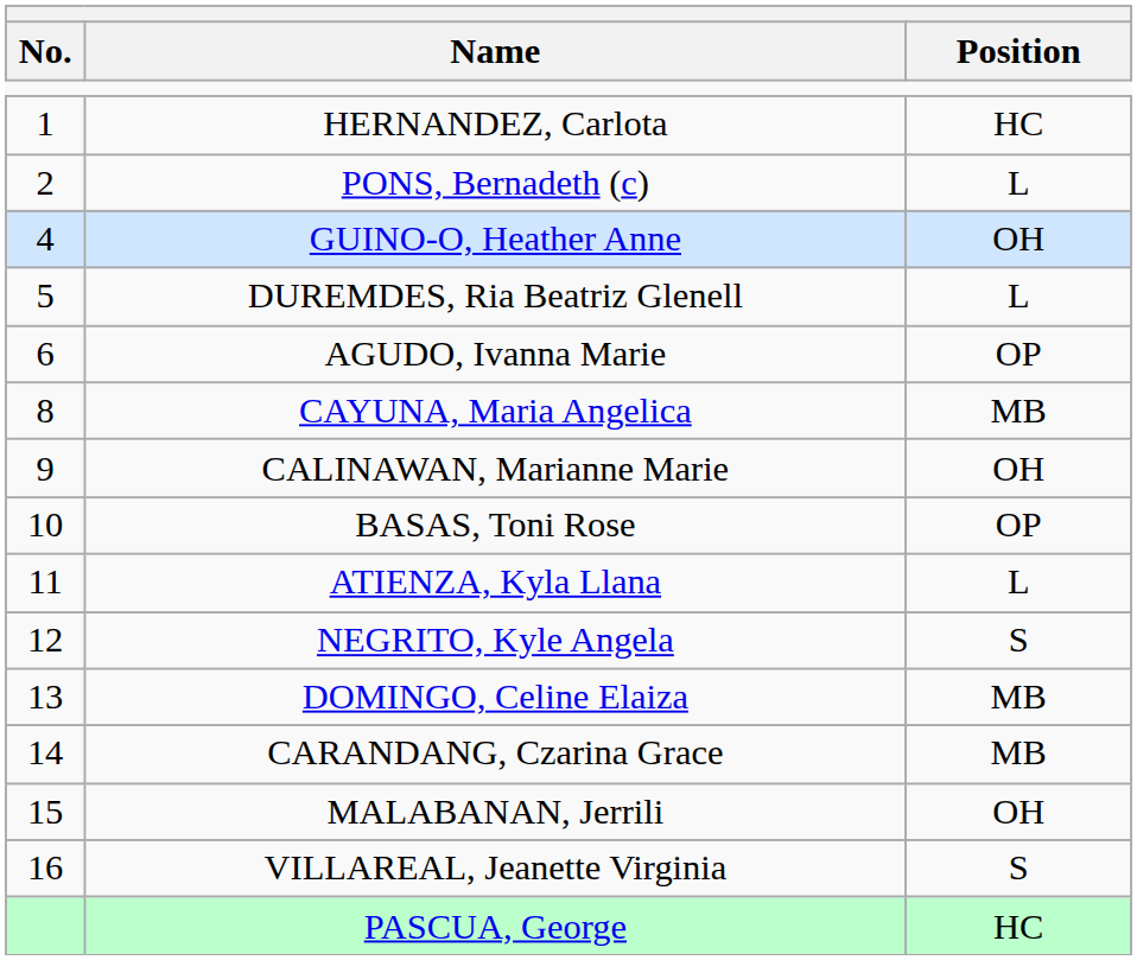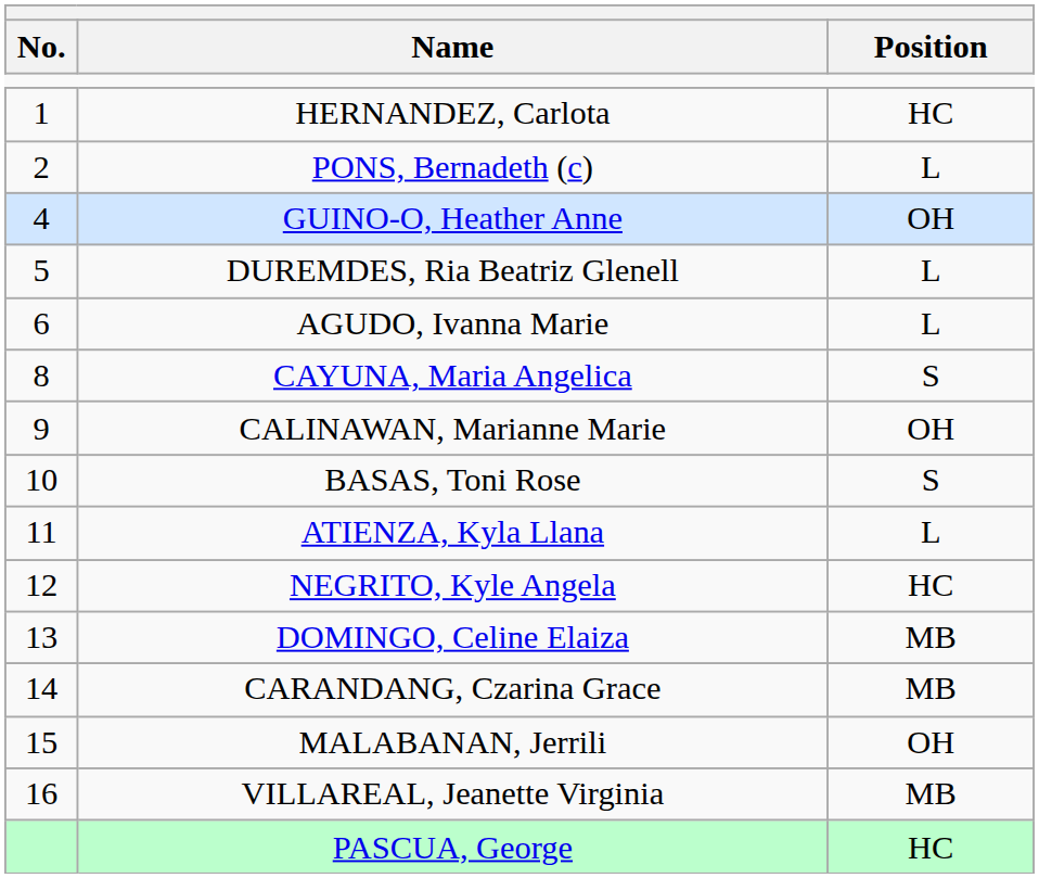 <table class='wikitable mw-collapsible' style="text-align: center; width: 500px; border: none">
 <tr>
 <th style='text-align: left;' colspan=3></th>
 </tr>
 <tr>
 <th style='width: 7%;'>No.</th>
 <th>Name</th>
 <th style='width: 20%;'>Position</th>
 </tr>
 <tr>
 <td style='border: none;'></td>
 </tr>
 <tr>
 <td>1</td>
 <td>HERNANDEZ, Carlota</td>
 <td>HC</td>
 </tr>
 <tr>
 <td>2</td>
 <td><a href='#'>PONS, Bernadeth</a> (<a href='#'>c</a>)</td>
 <td>L</td>
 </tr>
 <tr bgcolor=#D0E6FF>
 <td>4</td>
 <td><a href='#'>GUINO-O, Heather Anne</a></td>
 <td>OH</td>
 </tr>
 <tr>
 <td>5</td>
 <td>DUREMDES, Ria Beatriz Glenell</td>
 <td>L</td>
 </tr>
 <tr>
 <td>6</td>
 <td>AGUDO, Ivanna Marie</td>
-<td>OP</td>
+<td>L</td>
 </tr>
 <tr>
 <td>8</td>
 <td><a href='#'>CAYUNA, Maria Angelica</a></td>
-<td>MB</td>
+<td>S</td>
 </tr>
 <tr>
 <td>9</td>
 <td>CALINAWAN, Marianne Marie</td>
 <td>OH</td>
 </tr>
 <tr>
 <td>10</td>
 <td>BASAS, Toni Rose</td>
-<td>OP</td>
+<td>S</td>
 </tr>
 <tr>
 <td>11</td>
 <td><a href='#'>ATIENZA, Kyla Llana</a></td>
 <td>L</td>
 </tr>
 <tr>
 <td>12</td>
 <td><a href='#'>NEGRITO, Kyle Angela</a></td>
-<td>S</td>
+<td>HC</td>
 </tr>
 <tr>
 <td>13</td>
 <td><a href='#'>DOMINGO, Celine Elaiza</a></td>
 <td>MB</td>
 </tr>
 <tr>
 <td>14</td>
 <td>CARANDANG, Czarina Grace</td>
 <td>MB</td>
 </tr>
 <tr>
 <td>15</td>
 <td>MALABANAN, Jerrili</td>
 <td>OH</td>
 </tr>
 <tr>
 <td>16</td>
 <td>VILLAREAL, Jeanette Virginia</td>
-<td>S</td>
+<td>MB</td>
 </tr>
 <tr bgcolor=#BBFFCC>
 <td></td>
 <td><a href='#'>PASCUA, George</a></td>
 <td>HC</td>
 </tr>
 </table>
